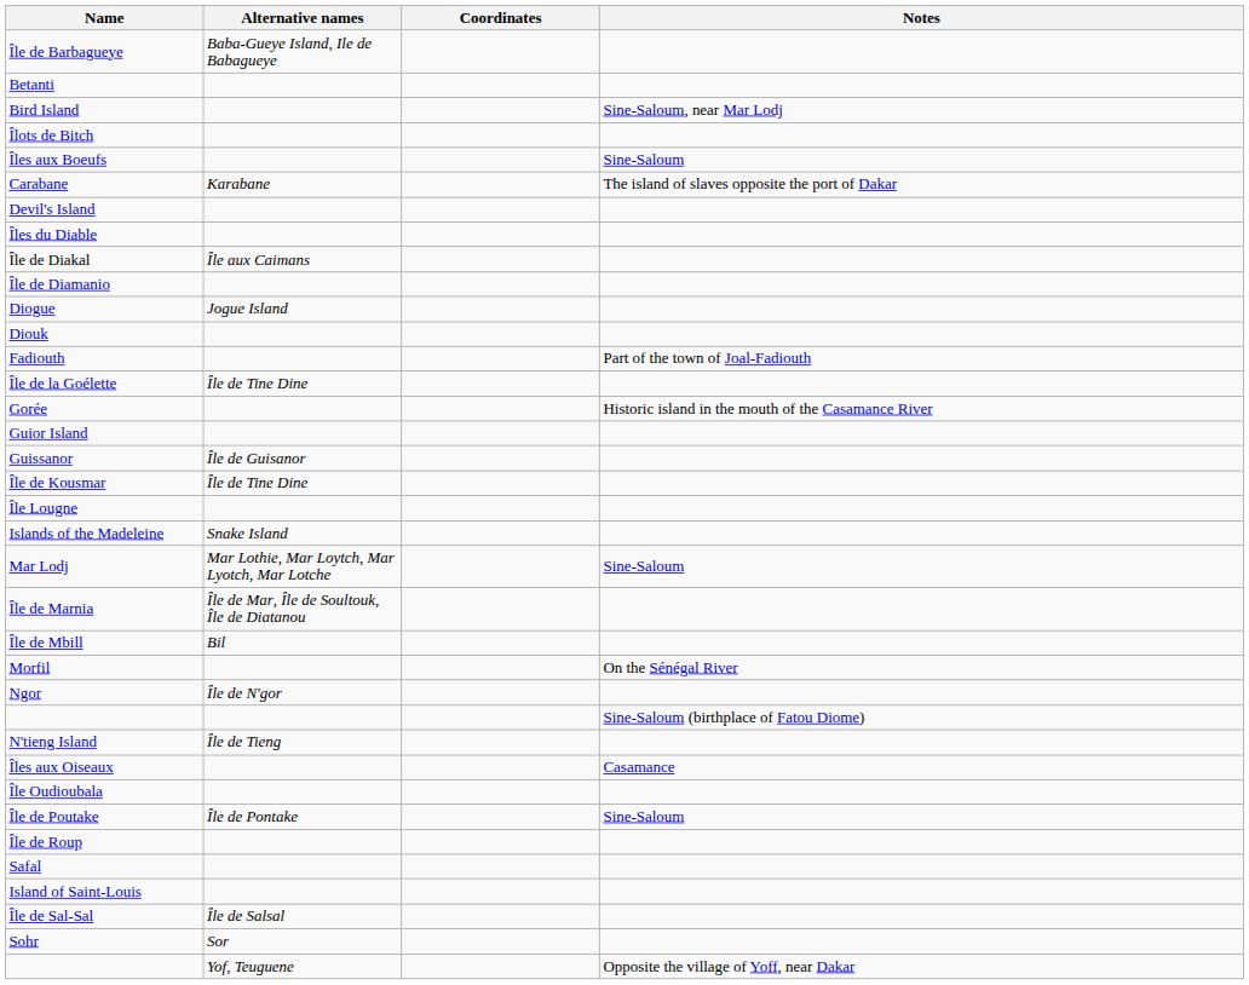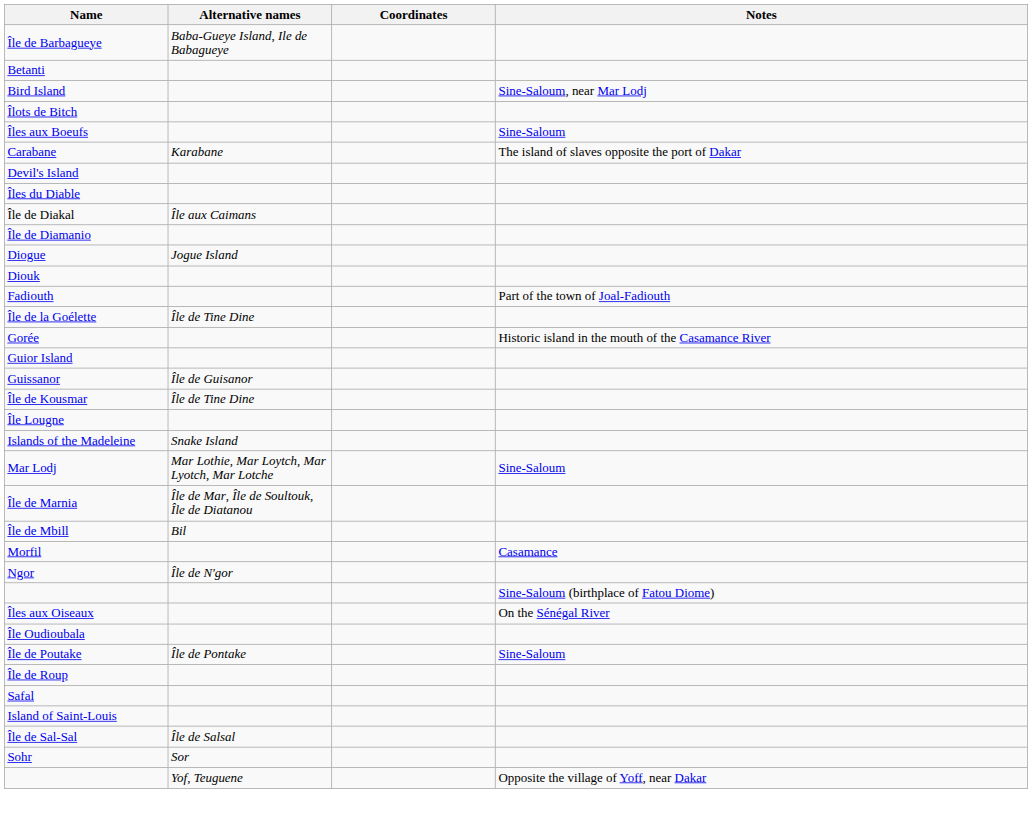 <table class="wikitable" width=100%>
 <tr>
 <th width=16%>Name</th>
 <th width=16%>Alternative names</th>
 <th width=16%>Coordinates</th>
 <th>Notes</th>
 </tr>
 <tr>
 <td><a href='#'>Île de Barbagueye</a></td>
 <td><em>Baba-Gueye Island</em>, <em>Ile de Babagueye</em></td>
 <td></td>
 <td></td>
 </tr>
 <tr>
 <td><a href='#'>Betanti</a></td>
 <td></td>
 <td></td>
 <td></td>
 </tr>
 <tr>
 <td><a href='#'>Bird Island</a></td>
 <td></td>
 <td></td>
 <td><a href='#'>Sine-Saloum</a>, near <a href='#'>Mar Lodj</a></td>
 </tr>
 <tr>
 <td><a href='#'>Îlots de Bitch</a></td>
 <td></td>
 <td></td>
 <td></td>
 </tr>
 <tr>
 <td><a href='#'>Îles aux Boeufs</a></td>
 <td></td>
 <td></td>
 <td><a href='#'>Sine-Saloum</a></td>
 </tr>
 <tr>
 <td><a href='#'>Carabane</a></td>
 <td><em>Karabane</em></td>
 <td></td>
 <td>The island of slaves opposite the port of <a href='#'>Dakar</a></td>
 </tr>
 <tr>
 <td><a href='#'>Devil's Island</a></td>
 <td></td>
 <td></td>
 <td></td>
 </tr>
 <tr>
 <td><a href='#'>Îles du Diable</a></td>
 <td></td>
 <td></td>
 <td></td>
 </tr>
 <tr>
 <td>Île de Diakal</td>
 <td><em>Île aux Caimans</em></td>
 <td></td>
 <td></td>
 </tr>
 <tr>
 <td><a href='#'>Île de Diamanio</a></td>
 <td></td>
 <td></td>
 <td></td>
 </tr>
 <tr>
 <td><a href='#'>Diogue</a></td>
 <td><em>Jogue Island</em></td>
 <td></td>
 <td></td>
 </tr>
 <tr>
 <td><a href='#'>Diouk</a></td>
 <td></td>
 <td></td>
 <td></td>
 </tr>
 <tr>
 <td><a href='#'>Fadiouth</a></td>
 <td></td>
 <td></td>
 <td>Part of the town of <a href='#'>Joal-Fadiouth</a></td>
 </tr>
 <tr>
 <td><a href='#'>Île de la Goélette</a></td>
 <td><em>Île de Tine Dine</em></td>
 <td></td>
 <td></td>
 </tr>
 <tr>
 <td><a href='#'>Gorée</a></td>
 <td></td>
 <td></td>
 <td>Historic island in the mouth of the <a href='#'>Casamance River</a></td>
 </tr>
 <tr>
 <td><a href='#'>Guior Island</a></td>
 <td></td>
 <td></td>
 <td></td>
 </tr>
 <tr>
 <td><a href='#'>Guissanor</a></td>
 <td><em>Île de Guisanor</em></td>
 <td></td>
 <td></td>
 </tr>
 <tr>
 <td><a href='#'>Île de Kousmar</a></td>
 <td><em>Île de Tine Dine</em></td>
 <td></td>
 <td></td>
 </tr>
 <tr>
 <td><a href='#'>Île Lougne</a></td>
 <td></td>
 <td></td>
 <td></td>
 </tr>
 <tr>
 <td><a href='#'>Islands of the Madeleine</a></td>
 <td><em>Snake Island</em></td>
 <td></td>
 <td></td>
 </tr>
 <tr>
 <td><a href='#'>Mar Lodj</a></td>
 <td><em>Mar Lothie</em>, <em>Mar Loytch</em>, <em>Mar Lyotch</em>, <em>Mar Lotche</em></td>
 <td></td>
 <td><a href='#'>Sine-Saloum</a></td>
 </tr>
 <tr>
 <td><a href='#'>Île de Marnia</a></td>
 <td><em>Île de Mar</em>, <em>Île de Soultouk</em>, <em>Île de Diatanou</em></td>
 <td></td>
 <td></td>
 </tr>
 <tr>
 <td><a href='#'>Île de Mbill</a></td>
 <td><em>Bil</em></td>
 <td></td>
 <td></td>
 </tr>
 <tr>
 <td><a href='#'>Morfil</a></td>
 <td></td>
 <td></td>
-<td>On the <a href='#'>Sénégal River</a></td>
+<td><a href='#'>Casamance</a></td>
 </tr>
 <tr>
 <td><a href='#'>Ngor</a></td>
 <td><em>Île de N'gor</em></td>
 <td></td>
 <td></td>
 </tr>
 <tr>
 <td></td>
 <td></td>
 <td></td>
 <td><a href='#'>Sine-Saloum</a> (birthplace of <a href='#'>Fatou Diome</a>)</td>
 </tr>
 <tr>
-<td><a href='#'>N'tieng Island</a></td>
-<td><em>Île de Tieng</em></td>
-<td></td>
-<td></td>
-</tr>
-<tr>
 <td><a href='#'>Îles aux Oiseaux</a></td>
 <td></td>
 <td></td>
-<td><a href='#'>Casamance</a></td>
+<td>On the <a href='#'>Sénégal River</a></td>
 </tr>
 <tr>
 <td><a href='#'>Île Oudioubala</a></td>
 <td></td>
 <td></td>
 <td></td>
 </tr>
 <tr>
 <td><a href='#'>Île de Poutake</a></td>
 <td><em>Île de Pontake</em></td>
 <td></td>
 <td><a href='#'>Sine-Saloum</a></td>
 </tr>
 <tr>
 <td><a href='#'>Île de Roup</a></td>
 <td></td>
 <td></td>
 <td></td>
 </tr>
 <tr>
 <td><a href='#'>Safal</a></td>
 <td></td>
 <td></td>
 <td></td>
 </tr>
 <tr>
 <td><a href='#'>Island of Saint-Louis</a></td>
 <td></td>
 <td></td>
 <td></td>
 </tr>
 <tr>
 <td><a href='#'>Île de Sal-Sal</a></td>
 <td><em>Île de Salsal</em></td>
 <td></td>
 <td></td>
 </tr>
 <tr>
 <td><a href='#'>Sohr</a></td>
 <td><em>Sor</em></td>
 <td></td>
 <td></td>
 </tr>
 <tr>
 <td></td>
 <td><em>Yof</em>, <em>Teuguene</em></td>
 <td></td>
 <td>Opposite the village of <a href='#'>Yoff</a>, near <a href='#'>Dakar</a></td>
 </tr>
 </table>
